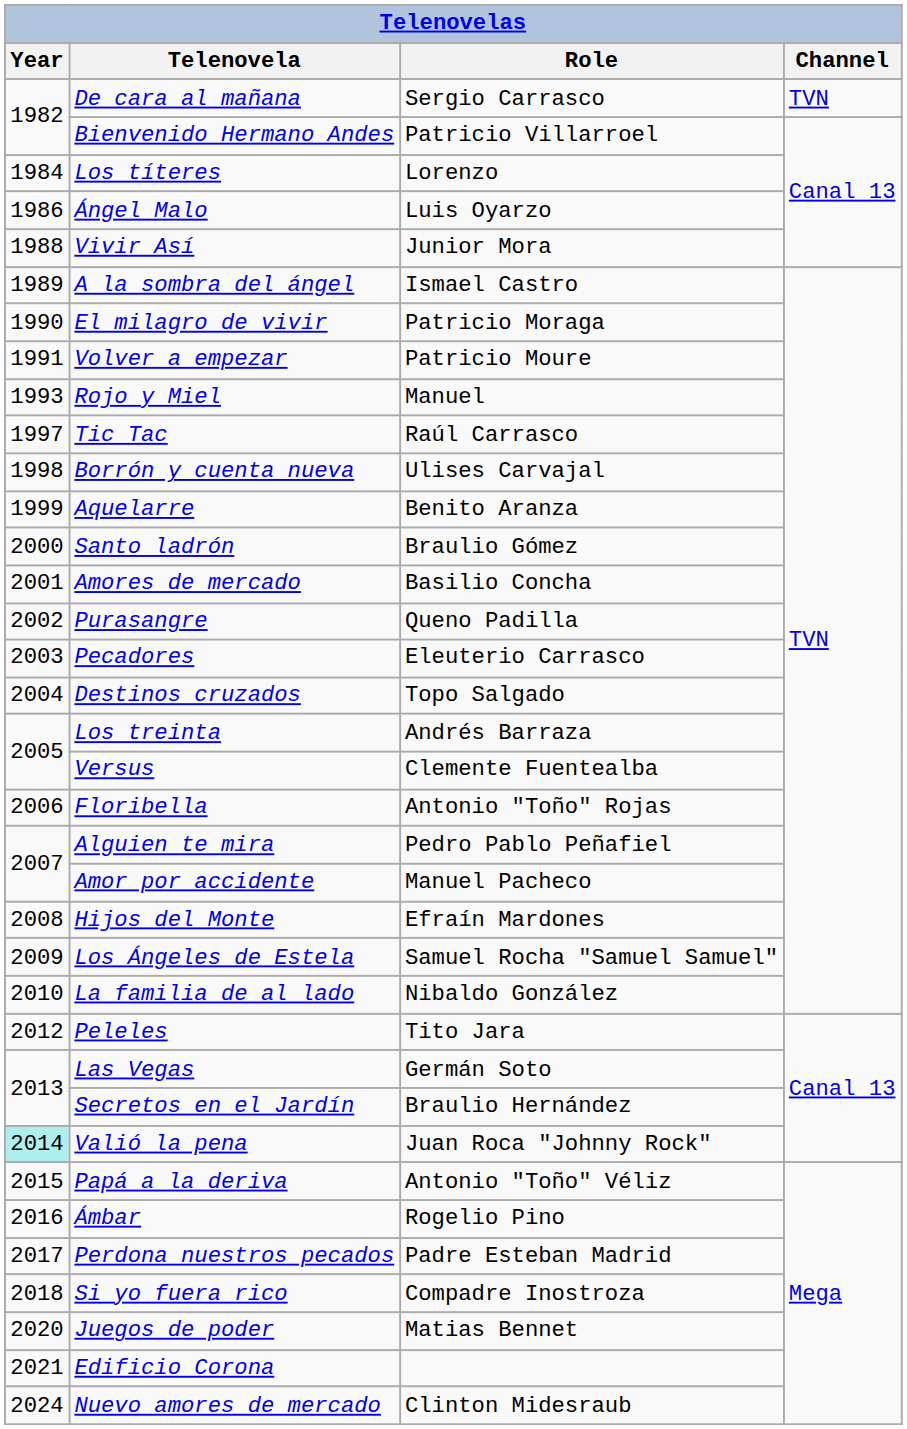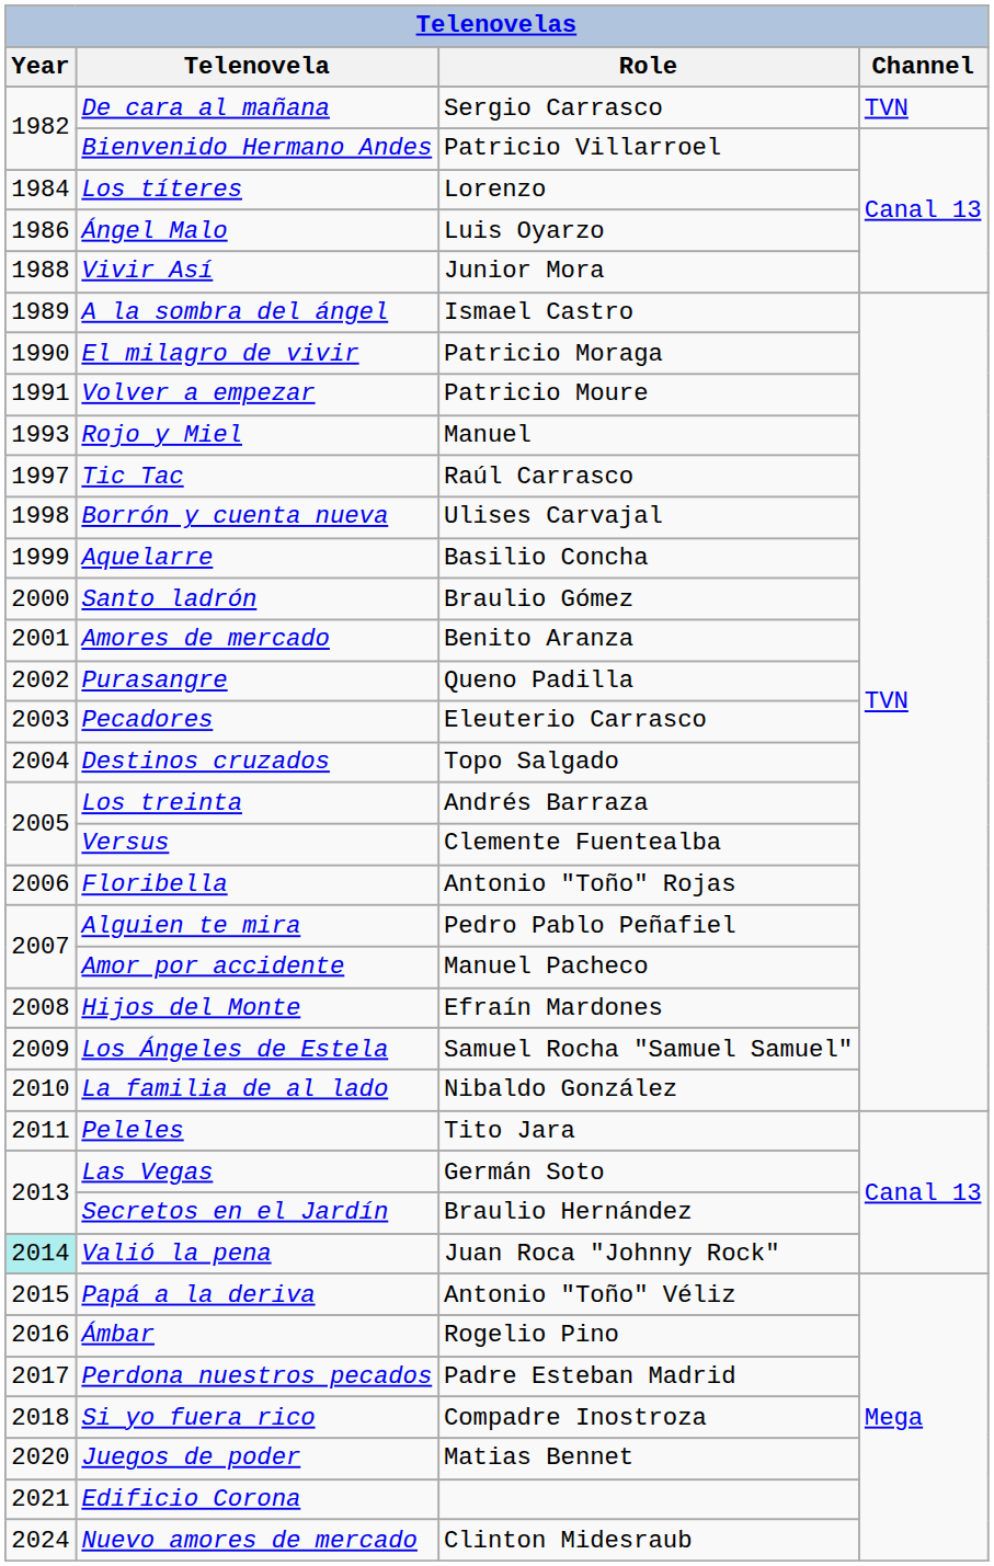 <table class="wikitable" style="font-size: 90%;">
 <tr>
 <th colspan="4" style="background: LightSteelBlue;"><a href='#'>Telenovelas</a></th>
 </tr>
 <tr>
 <th>Year</th>
 <th>Telenovela</th>
 <th>Role</th>
 <th>Channel</th>
 </tr>
 <tr>
 <td rowspan="2">1982</td>
 <td><em><a href='#'>De cara al mañana</a></em></td>
 <td>Sergio Carrasco</td>
 <td><a href='#'>TVN</a></td>
 </tr>
 <tr>
 <td><em><a href='#'>Bienvenido Hermano Andes</a></em></td>
 <td>Patricio Villarroel</td>
 <td rowspan="4"><a href='#'>Canal 13</a></td>
 </tr>
 <tr>
 <td>1984</td>
 <td><em><a href='#'>Los títeres</a></em></td>
 <td>Lorenzo</td>
 </tr>
 <tr>
 <td>1986</td>
 <td><em><a href='#'>Ángel Malo</a></em></td>
 <td>Luis Oyarzo</td>
 </tr>
 <tr>
 <td>1988</td>
 <td><em><a href='#'>Vivir Así</a></em></td>
 <td>Junior Mora</td>
 </tr>
 <tr>
 <td>1989</td>
 <td><em><a href='#'>A la sombra del ángel</a></em></td>
 <td>Ismael Castro</td>
 <td rowspan="20"><a href='#'>TVN</a></td>
 </tr>
 <tr>
 <td>1990</td>
 <td><em><a href='#'>El milagro de vivir</a></em></td>
 <td>Patricio Moraga</td>
 </tr>
 <tr>
 <td>1991</td>
 <td><em><a href='#'>Volver a empezar</a></em></td>
 <td>Patricio Moure</td>
 </tr>
 <tr>
 <td>1993</td>
 <td><em><a href='#'>Rojo y Miel</a></em></td>
 <td>Manuel</td>
 </tr>
 <tr>
 <td>1997</td>
 <td><em><a href='#'>Tic Tac</a></em></td>
 <td>Raúl Carrasco</td>
 </tr>
 <tr>
 <td>1998</td>
 <td><em><a href='#'>Borrón y cuenta nueva</a></em></td>
 <td>Ulises Carvajal</td>
 </tr>
 <tr>
 <td>1999</td>
 <td><em><a href='#'>Aquelarre</a></em></td>
-<td>Benito Aranza</td>
+<td>Basilio Concha</td>
 </tr>
 <tr>
 <td>2000</td>
 <td><em><a href='#'>Santo ladrón</a></em></td>
 <td>Braulio Gómez</td>
 </tr>
 <tr>
 <td>2001</td>
 <td><em><a href='#'>Amores de mercado</a></em></td>
-<td>Basilio Concha</td>
+<td>Benito Aranza</td>
 </tr>
 <tr>
 <td>2002</td>
 <td><em><a href='#'>Purasangre</a></em></td>
 <td>Queno Padilla</td>
 </tr>
 <tr>
 <td>2003</td>
 <td><em><a href='#'>Pecadores</a></em></td>
 <td>Eleuterio Carrasco</td>
 </tr>
 <tr>
 <td>2004</td>
 <td><em><a href='#'>Destinos cruzados</a></em></td>
 <td>Topo Salgado</td>
 </tr>
 <tr>
 <td rowspan="2">2005</td>
 <td><em><a href='#'>Los treinta</a></em></td>
 <td>Andrés Barraza</td>
 </tr>
 <tr>
 <td><em><a href='#'>Versus</a></em></td>
 <td>Clemente Fuentealba</td>
 </tr>
 <tr>
 <td>2006</td>
 <td><em><a href='#'>Floribella</a></em></td>
 <td>Antonio "Toño" Rojas</td>
 </tr>
 <tr>
 <td rowspan="2">2007</td>
 <td><em><a href='#'>Alguien te mira</a></em></td>
 <td>Pedro Pablo Peñafiel</td>
 </tr>
 <tr>
 <td><em><a href='#'>Amor por accidente</a></em></td>
 <td>Manuel Pacheco</td>
 </tr>
 <tr>
 <td>2008</td>
 <td><em><a href='#'>Hijos del Monte</a></em></td>
 <td>Efraín Mardones</td>
 </tr>
 <tr>
 <td>2009</td>
 <td><em><a href='#'>Los Ángeles de Estela</a></em></td>
 <td>Samuel Rocha "Samuel Samuel"</td>
 </tr>
 <tr>
 <td>2010</td>
 <td><em><a href='#'>La familia de al lado</a></em></td>
 <td>Nibaldo González</td>
 </tr>
 <tr>
-<td>2012</td>
+<td>2011</td>
 <td><em><a href='#'>Peleles</a></em></td>
 <td>Tito Jara</td>
 <td rowspan="4"><a href='#'>Canal 13</a></td>
 </tr>
 <tr>
 <td rowspan="2">2013</td>
 <td><em><a href='#'>Las Vegas</a></em></td>
 <td>Germán Soto</td>
 </tr>
 <tr>
 <td><em><a href='#'>Secretos en el Jardín</a></em></td>
 <td>Braulio Hernández</td>
 </tr>
 <tr>
 <td style="background: paleturquoise;">2014</td>
 <td><em><a href='#'>Valió la pena</a></em></td>
 <td>Juan Roca "Johnny Rock"</td>
 </tr>
 <tr>
 <td>2015</td>
 <td><em><a href='#'>Papá a la deriva</a></em></td>
 <td>Antonio "Toño" Véliz</td>
 <td rowspan="7"><a href='#'>Mega</a></td>
 </tr>
 <tr>
 <td>2016</td>
 <td><em><a href='#'>Ámbar</a></em></td>
 <td>Rogelio Pino</td>
 </tr>
 <tr>
 <td>2017</td>
 <td><em><a href='#'>Perdona nuestros pecados</a></em></td>
 <td>Padre Esteban Madrid</td>
 </tr>
 <tr>
 <td>2018</td>
 <td><em><a href='#'>Si yo fuera rico</a></em></td>
 <td>Compadre Inostroza</td>
 </tr>
 <tr>
 <td>2020</td>
 <td><em><a href='#'>Juegos de poder</a></em></td>
 <td>Matias Bennet</td>
 </tr>
 <tr>
 <td>2021</td>
 <td><em><a href='#'>Edificio Corona</a></em></td>
 <td></td>
 </tr>
 <tr>
 <td>2024</td>
 <td><em><a href='#'>Nuevo amores de mercado</a></em></td>
 <td>Clinton Midesraub</td>
 </tr>
 </table>
